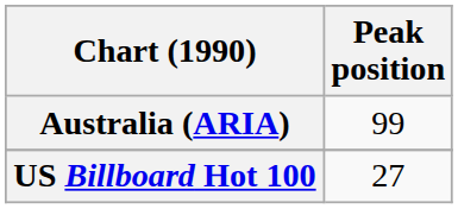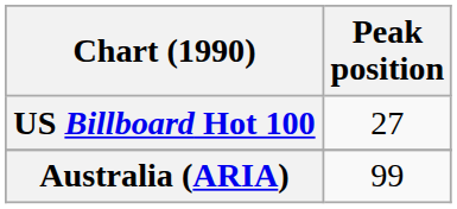 <table class="wikitable sortable plainrowheaders">
 <tr>
 <th scope="col">Chart (1990)</th>
 <th scope="col">Peak<br>position</th>
 </tr>
 <tr>
-<th scope=row>Australia (<a href='#'>ARIA</a>)</th>
-<td align="center">99</td>
+<th scope=row>US <a href='#'><em>Billboard</em> Hot 100</a></th>
+<td style="text-align:center;">27</td>
 </tr>
 <tr>
 </tr>
 <tr>
-<th scope=row>US <a href='#'><em>Billboard</em> Hot 100</a></th>
-<td style="text-align:center;">27</td>
+<th scope=row>Australia (<a href='#'>ARIA</a>)</th>
+<td align="center">99</td>
 </tr>
 </table>
